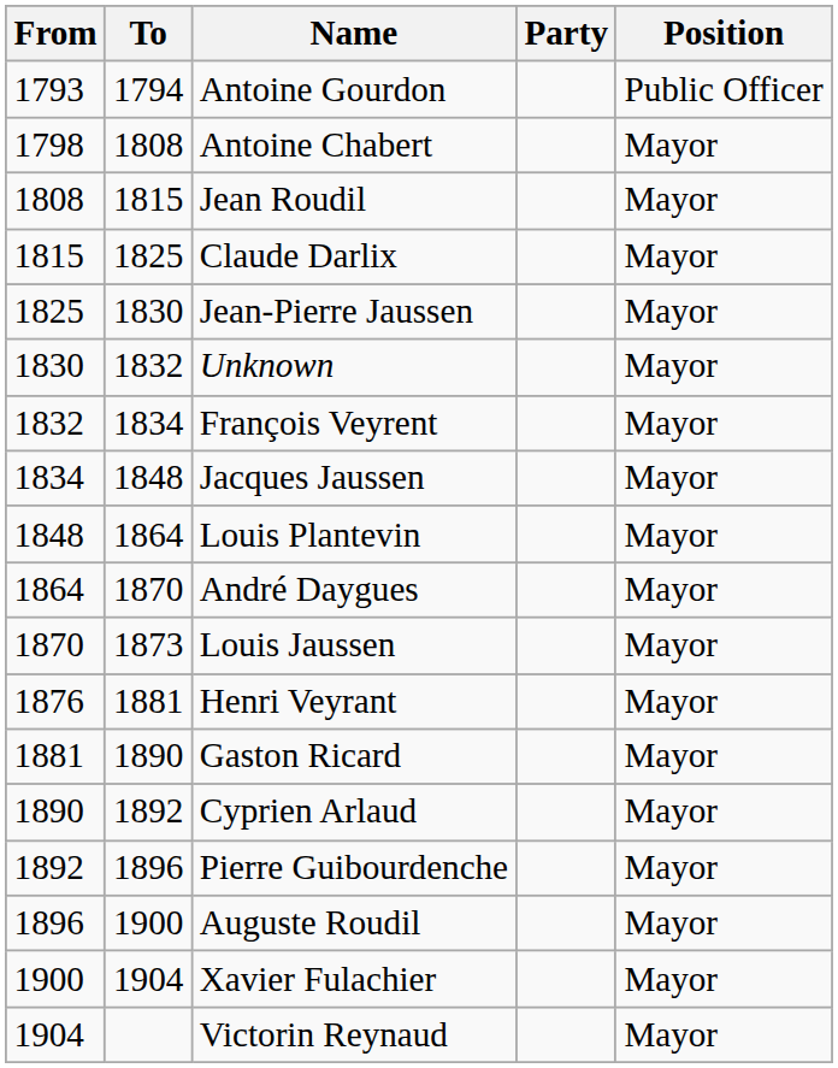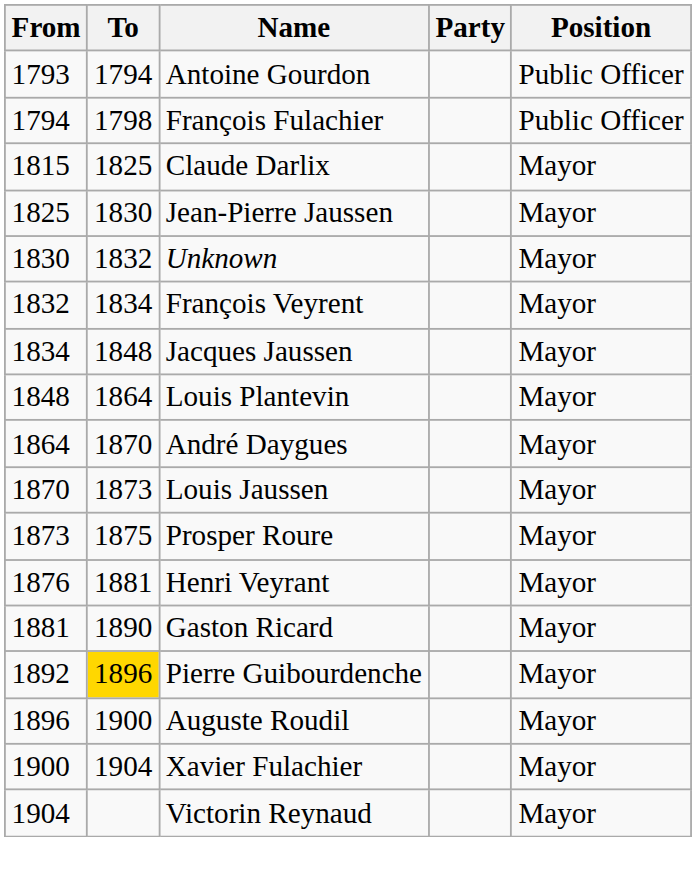 <table class="wikitable">
 <tr>
 <th>From</th>
 <th>To</th>
 <th>Name</th>
 <th>Party</th>
 <th>Position</th>
 </tr>
 <tr>
 <td>1793</td>
 <td>1794</td>
 <td>Antoine Gourdon</td>
 <td></td>
 <td>Public Officer</td>
 </tr>
 <tr>
+<td>1794</td>
 <td>1798</td>
-<td>1808</td>
-<td>Antoine Chabert</td>
+<td>François Fulachier</td>
 <td></td>
-<td>Mayor</td>
-</tr>
-<tr>
-<td>1808</td>
-<td>1815</td>
-<td>Jean Roudil</td>
-<td></td>
-<td>Mayor</td>
+<td>Public Officer</td>
 </tr>
 <tr>
 <td>1815</td>
 <td>1825</td>
 <td>Claude Darlix</td>
 <td></td>
 <td>Mayor</td>
 </tr>
 <tr>
 <td>1825</td>
 <td>1830</td>
 <td>Jean-Pierre Jaussen</td>
 <td></td>
 <td>Mayor</td>
 </tr>
 <tr>
 <td>1830</td>
 <td>1832</td>
 <td><em>Unknown</em></td>
 <td></td>
 <td>Mayor</td>
 </tr>
 <tr>
 <td>1832</td>
 <td>1834</td>
 <td>François Veyrent</td>
 <td></td>
 <td>Mayor</td>
 </tr>
 <tr>
 <td>1834</td>
 <td>1848</td>
 <td>Jacques Jaussen</td>
 <td></td>
 <td>Mayor</td>
 </tr>
 <tr>
 <td>1848</td>
 <td>1864</td>
 <td>Louis Plantevin</td>
 <td></td>
 <td>Mayor</td>
 </tr>
 <tr>
 <td>1864</td>
 <td>1870</td>
 <td>André Daygues</td>
 <td></td>
 <td>Mayor</td>
 </tr>
 <tr>
 <td>1870</td>
 <td>1873</td>
 <td>Louis Jaussen</td>
 <td></td>
 <td>Mayor</td>
 </tr>
 <tr>
+<td>1873</td>
+<td>1875</td>
+<td>Prosper Roure</td>
+<td></td>
+<td>Mayor</td>
+</tr>
+<tr>
 <td>1876</td>
 <td>1881</td>
 <td>Henri Veyrant</td>
 <td></td>
 <td>Mayor</td>
 </tr>
 <tr>
 <td>1881</td>
 <td>1890</td>
 <td>Gaston Ricard</td>
 <td></td>
 <td>Mayor</td>
 </tr>
 <tr>
-<td>1890</td>
 <td>1892</td>
-<td>Cyprien Arlaud</td>
-<td></td>
-<td>Mayor</td>
-</tr>
-<tr>
-<td>1892</td>
-<td>1896</td>
+<td style="background: gold;">1896</td>
 <td>Pierre Guibourdenche</td>
 <td></td>
 <td>Mayor</td>
 </tr>
 <tr>
 <td>1896</td>
 <td>1900</td>
 <td>Auguste Roudil</td>
 <td></td>
 <td>Mayor</td>
 </tr>
 <tr>
 <td>1900</td>
 <td>1904</td>
 <td>Xavier Fulachier</td>
 <td></td>
 <td>Mayor</td>
 </tr>
 <tr>
 <td>1904</td>
 <td></td>
 <td>Victorin Reynaud</td>
 <td></td>
 <td>Mayor</td>
 </tr>
 </table>
